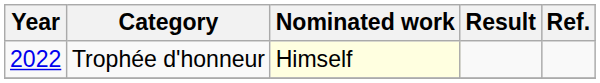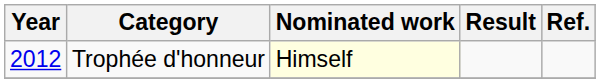 <table class="wikitable sortable">
 <tr>
 <th>Year</th>
 <th>Category</th>
 <th>Nominated work</th>
 <th>Result</th>
 <th>Ref.</th>
 </tr>
 <tr>
-<td><a href='#'>2022</a></td>
+<td><a href='#'>2012</a></td>
 <td>Trophée d'honneur</td>
 <td style="background: lightyellow;">Himself</td>
 <td></td>
 <td></td>
 </tr>
 <tr>
 </tr>
 </table>
